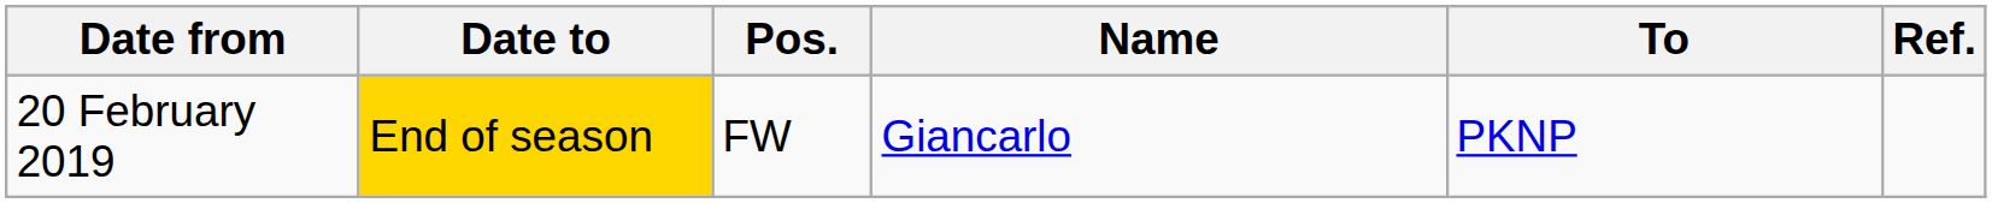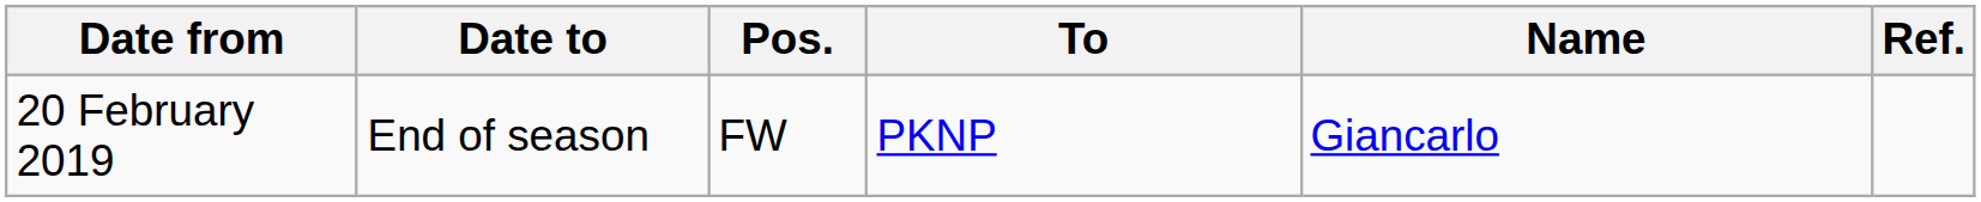 <table class="wikitable">
 <tr>
 <th style="width:120px">Date from</th>
 <th style="width:120px">Date to</th>
 <th style="width:50px">Pos.</th>
+<th style="width:150px">To</th>
 <th style="width:200px">Name</th>
-<th style="width:150px">To</th>
 <th style="width:20px">Ref.</th>
 </tr>
 <tr>
 <td>20 February 2019</td>
-<td style="background: gold;">End of season</td>
+<td>End of season</td>
 <td>FW</td>
+<td> <a href='#'>PKNP</a></td>
 <td> <a href='#'>Giancarlo</a></td>
-<td> <a href='#'>PKNP</a></td>
 <td></td>
 </tr>
 </table>
